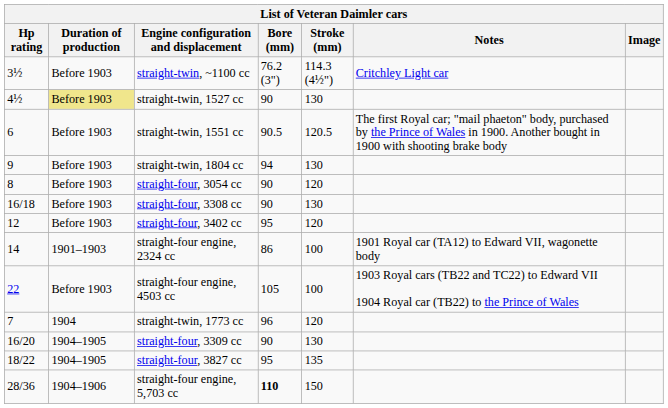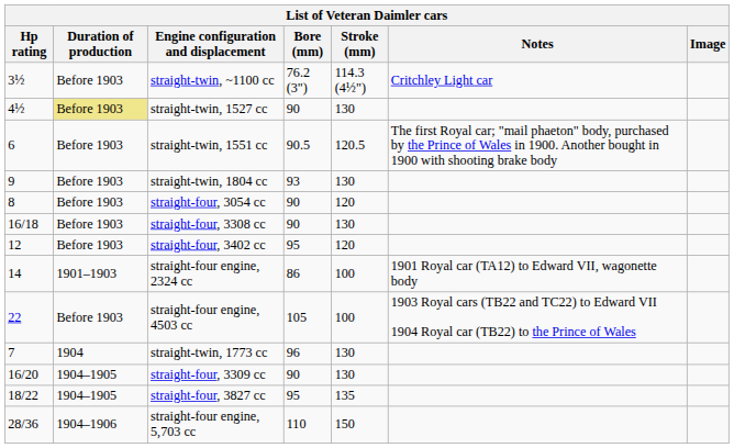 <table class="wikitable">
 <tr>
 <th colspan=10>List of Veteran Daimler cars</th>
 </tr>
 <tr>
 <th>Hp rating</th>
 <th>Duration of production</th>
 <th>Engine configuration and displacement</th>
 <th>Bore (mm)</th>
 <th>Stroke (mm)</th>
 <th>Notes</th>
 <th>Image</th>
 </tr>
 <tr>
 <td>3½</td>
 <td>Before 1903</td>
 <td><a href='#'>straight-twin</a>, ~1100 cc</td>
 <td>76.2 (3")</td>
 <td>114.3 (4½")</td>
 <td><a href='#'>Critchley Light car</a></td>
 <td></td>
 </tr>
 <tr>
 <td>4½</td>
 <td style="background: khaki;">Before 1903</td>
 <td>straight-twin, 1527 cc</td>
 <td>90</td>
 <td>130</td>
 <td></td>
 <td></td>
 </tr>
 <tr>
 <td>6</td>
 <td>Before 1903</td>
 <td>straight-twin, 1551 cc</td>
 <td>90.5</td>
 <td>120.5</td>
 <td>The first Royal car; "mail phaeton" body, purchased by <a href='#'>the Prince of Wales</a> in 1900. Another bought in 1900 with shooting brake body</td>
 <td></td>
 </tr>
 <tr>
 <td>9</td>
 <td>Before 1903</td>
 <td>straight-twin, 1804 cc</td>
-<td>94</td>
+<td>93</td>
 <td>130</td>
 <td></td>
 <td></td>
 </tr>
 <tr>
 <td>8</td>
 <td>Before 1903</td>
 <td><a href='#'>straight-four</a>, 3054 cc</td>
 <td>90</td>
 <td>120</td>
 <td></td>
 <td></td>
 </tr>
 <tr>
 <td>16/18</td>
 <td>Before 1903</td>
 <td><a href='#'>straight-four</a>, 3308 cc</td>
 <td>90</td>
 <td>130</td>
 <td></td>
 <td></td>
 </tr>
 <tr>
 <td>12</td>
 <td>Before 1903</td>
 <td><a href='#'>straight-four</a>, 3402 cc</td>
 <td>95</td>
 <td>120</td>
 <td></td>
 <td></td>
 </tr>
 <tr>
 <td>14</td>
 <td>1901–1903</td>
 <td>straight-four engine, 2324 cc</td>
 <td>86</td>
 <td>100</td>
 <td>1901 Royal car (TA12) to Edward VII, wagonette body</td>
 <td></td>
 </tr>
 <tr>
 <td><a href='#'>22</a></td>
 <td>Before 1903</td>
 <td>straight-four engine, 4503 cc</td>
 <td>105</td>
 <td>100</td>
 <td>1903 Royal cars (TB22 and TC22) to Edward VII<br><br>1904 Royal car (TB22) to <a href='#'>the Prince of Wales</a></td>
 <td></td>
 </tr>
 <tr>
 <td>7</td>
 <td>1904</td>
 <td>straight-twin, 1773 cc</td>
 <td>96</td>
-<td>120</td>
+<td>130</td>
 <td></td>
 <td></td>
 </tr>
 <tr>
 <td>16/20</td>
 <td>1904–1905</td>
 <td><a href='#'>straight-four</a>, 3309 cc</td>
 <td>90</td>
 <td>130</td>
 <td></td>
 <td></td>
 </tr>
 <tr>
 <td>18/22</td>
 <td>1904–1905</td>
 <td><a href='#'>straight-four</a>, 3827 cc</td>
 <td>95</td>
 <td>135</td>
 <td></td>
 <td></td>
 </tr>
 <tr>
 <td>28/36</td>
 <td>1904–1906</td>
 <td>straight-four engine, 5,703 cc</td>
-<td><strong>110</strong></td>
+<td>110</td>
 <td>150</td>
 <td></td>
 <td></td>
 </tr>
 </table>
